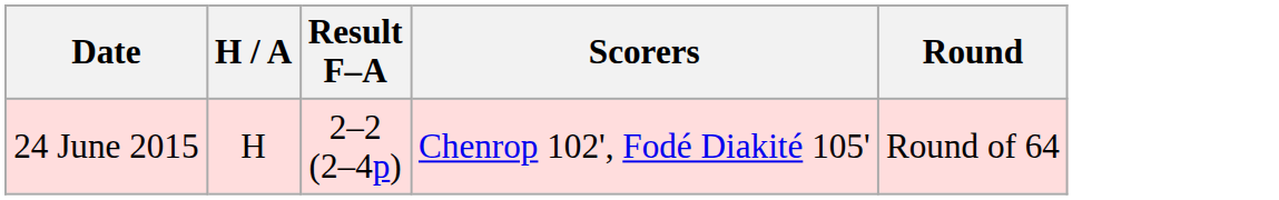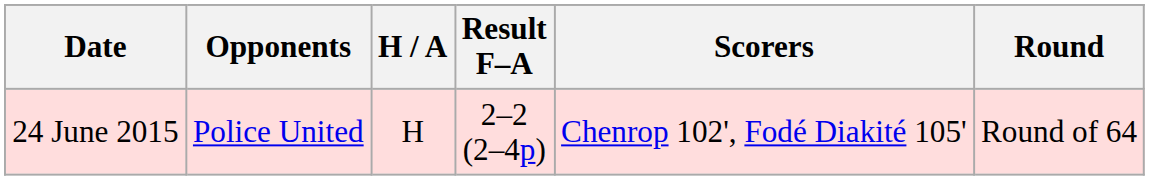 <table class="wikitable" style="text-align:center">
 <tr>
 <th>Date</th>
+<th>Opponents</th>
 <th>H / A</th>
 <th>Result<br>F–A</th>
 <th>Scorers</th>
 <th>Round</th>
 </tr>
 <tr bgcolor="#ffdddd">
 <td>24 June 2015</td>
+<td><a href='#'>Police United</a></td>
 <td>H</td>
 <td>2–2<br>(2–4<a href='#'>p</a>)</td>
 <td><a href='#'>Chenrop</a> 102', <a href='#'>Fodé Diakité</a> 105'</td>
 <td>Round of 64</td>
 </tr>
 </table>
